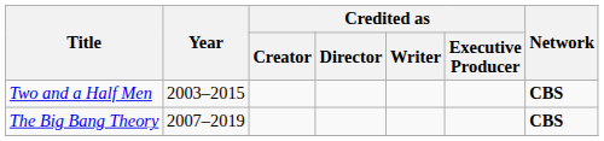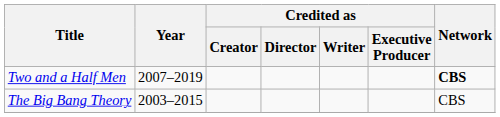 <table class="wikitable sortable">
 <tr>
 <th rowspan="2">Title</th>
 <th rowspan="2">Year</th>
 <th colspan="4">Credited as</th>
 <th rowspan="2">Network</th>
 </tr>
 <tr>
 <th>Creator</th>
 <th>Director</th>
 <th>Writer</th>
 <th>Executive<br>Producer</th>
 </tr>
 <tr>
 <td><em><a href='#'>Two and a Half Men</a></em></td>
-<td>2003–2015</td>
+<td>2007–2019</td>
 <td></td>
 <td></td>
 <td></td>
 <td></td>
 <td><strong>CBS</strong></td>
 </tr>
 <tr>
 <td><em><a href='#'>The Big Bang Theory</a></em></td>
-<td>2007–2019</td>
+<td>2003–2015</td>
 <td></td>
 <td></td>
 <td></td>
 <td></td>
-<td><strong>CBS</strong></td>
+<td>CBS</td>
 </tr>
 <tr>
 </tr>
 </table>
